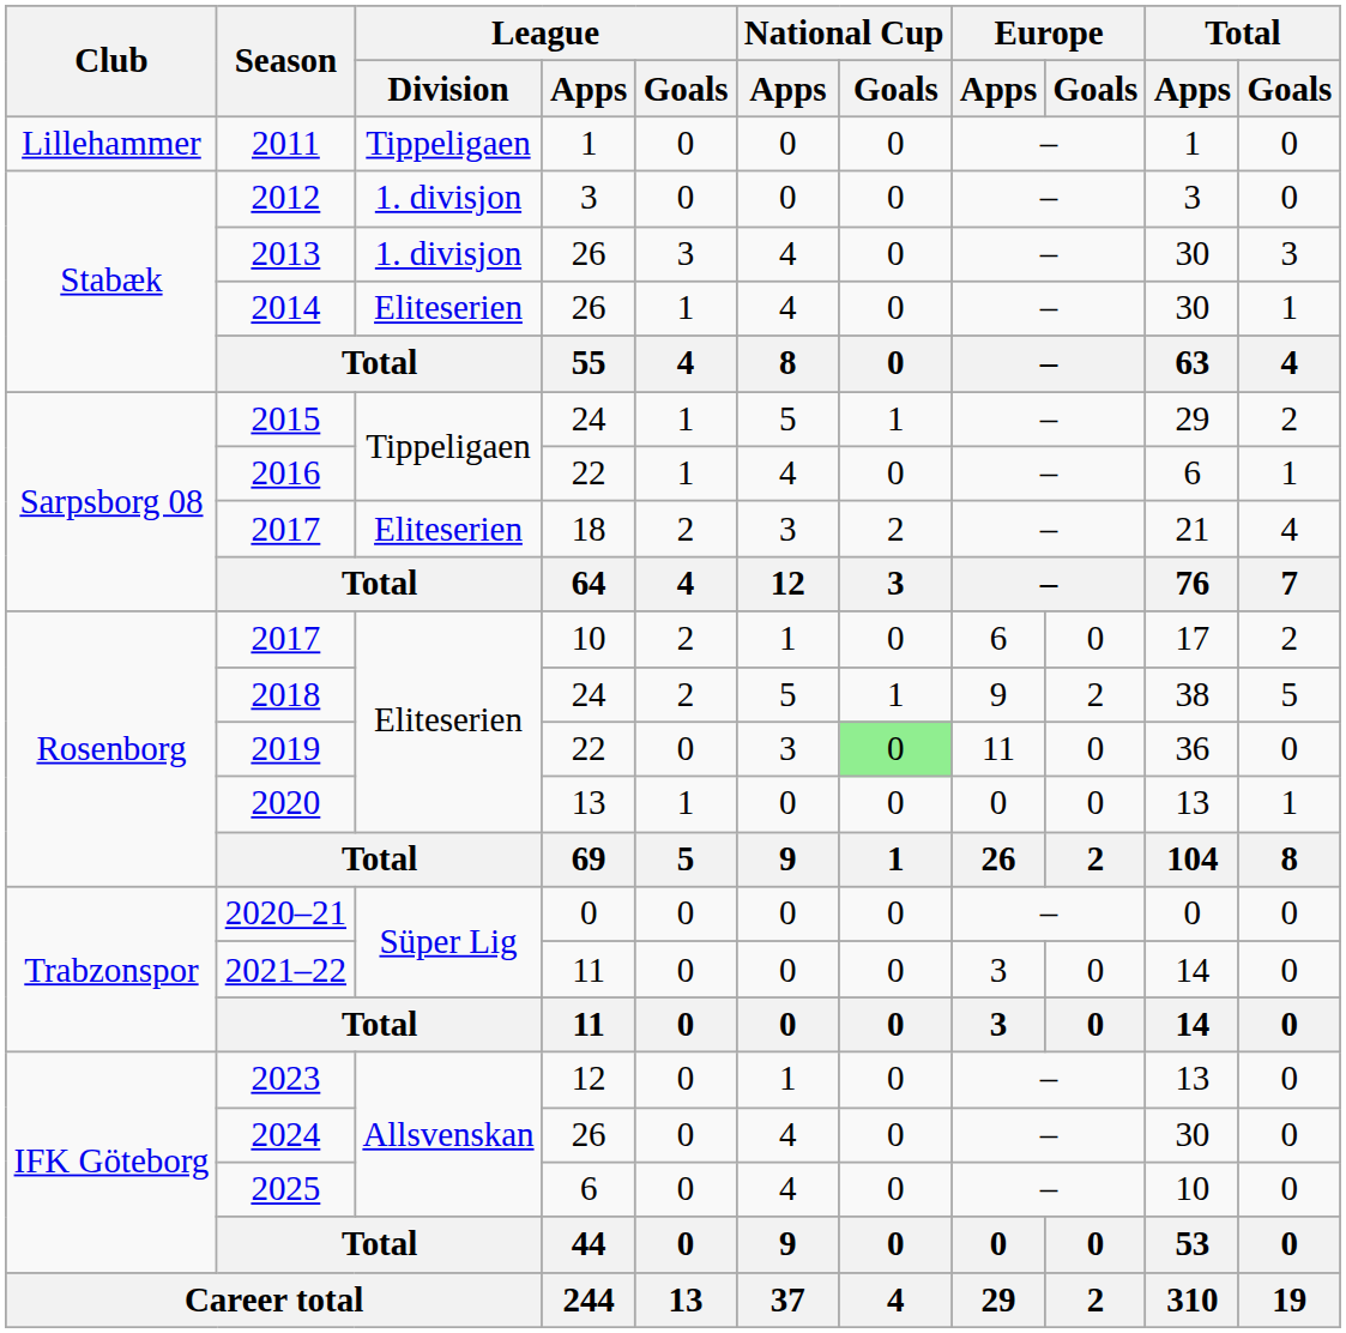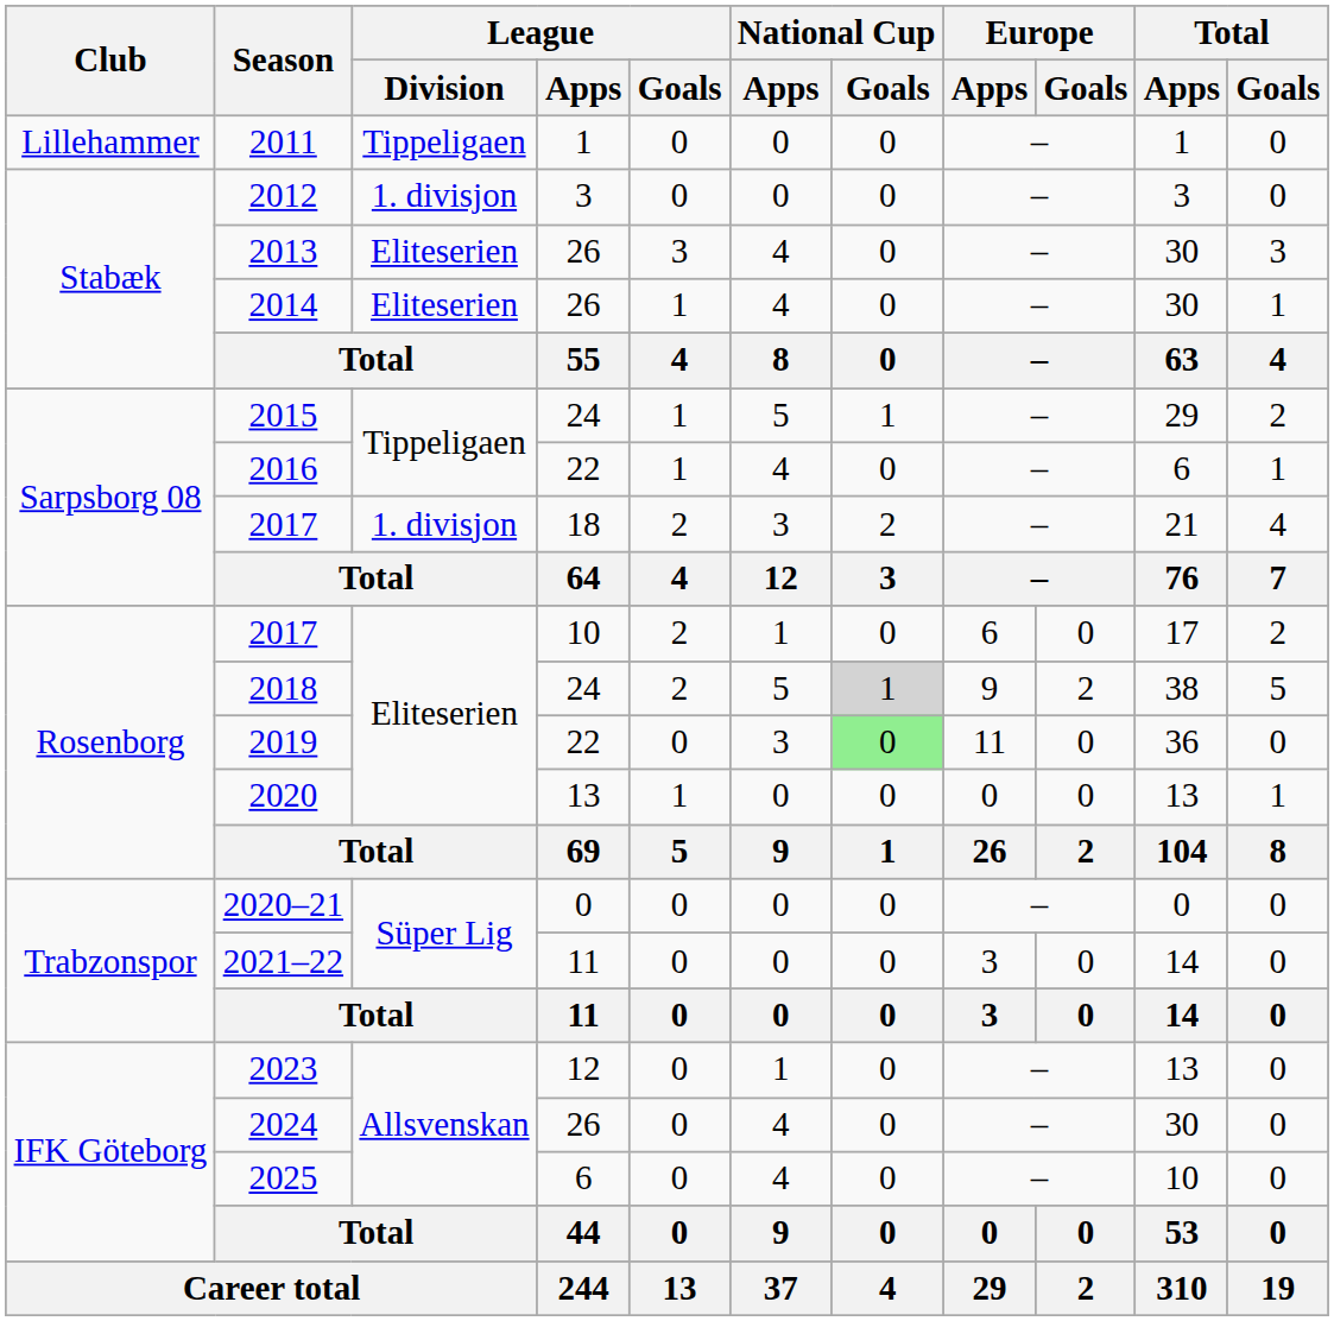 <table class="wikitable" style="text-align: center;">
 <tr>
 <th rowspan="2">Club</th>
 <th rowspan="2">Season</th>
 <th colspan="3">League</th>
 <th colspan="2">National Cup</th>
 <th colspan="2">Europe</th>
 <th colspan="2">Total</th>
 </tr>
 <tr>
 <th>Division</th>
 <th>Apps</th>
 <th>Goals</th>
 <th>Apps</th>
 <th>Goals</th>
 <th>Apps</th>
 <th>Goals</th>
 <th>Apps</th>
 <th>Goals</th>
 </tr>
 <tr>
 <td><a href='#'>Lillehammer</a></td>
 <td><a href='#'>2011</a></td>
 <td><a href='#'>Tippeligaen</a></td>
 <td>1</td>
 <td>0</td>
 <td>0</td>
 <td>0</td>
 <td colspan="2">–</td>
 <td>1</td>
 <td>0</td>
 </tr>
 <tr>
 <td rowspan="4"><a href='#'>Stabæk</a></td>
 <td><a href='#'>2012</a></td>
 <td><a href='#'>1. divisjon</a></td>
 <td>3</td>
 <td>0</td>
 <td>0</td>
 <td>0</td>
 <td colspan="2">–</td>
 <td>3</td>
 <td>0</td>
 </tr>
 <tr>
 <td><a href='#'>2013</a></td>
-<td><a href='#'>1. divisjon</a></td>
+<td><a href='#'>Eliteserien</a></td>
 <td>26</td>
 <td>3</td>
 <td>4</td>
 <td>0</td>
 <td colspan="2">–</td>
 <td>30</td>
 <td>3</td>
 </tr>
 <tr>
 <td><a href='#'>2014</a></td>
 <td><a href='#'>Eliteserien</a></td>
 <td>26</td>
 <td>1</td>
 <td>4</td>
 <td>0</td>
 <td colspan="2">–</td>
 <td>30</td>
 <td>1</td>
 </tr>
 <tr>
 <th colspan="2">Total</th>
 <th>55</th>
 <th>4</th>
 <th>8</th>
 <th>0</th>
 <th colspan="2">–</th>
 <th>63</th>
 <th>4</th>
 </tr>
 <tr>
 <td rowspan="4"><a href='#'>Sarpsborg 08</a></td>
 <td><a href='#'>2015</a></td>
 <td rowspan="2">Tippeligaen</td>
 <td>24</td>
 <td>1</td>
 <td>5</td>
 <td>1</td>
 <td colspan="2">–</td>
 <td>29</td>
 <td>2</td>
 </tr>
 <tr>
 <td><a href='#'>2016</a></td>
 <td>22</td>
 <td>1</td>
 <td>4</td>
 <td>0</td>
 <td colspan="2">–</td>
 <td>6</td>
 <td>1</td>
 </tr>
 <tr>
 <td><a href='#'>2017</a></td>
-<td><a href='#'>Eliteserien</a></td>
+<td><a href='#'>1. divisjon</a></td>
 <td>18</td>
 <td>2</td>
 <td>3</td>
 <td>2</td>
 <td colspan="2">–</td>
 <td>21</td>
 <td>4</td>
 </tr>
 <tr>
 <th colspan="2">Total</th>
 <th>64</th>
 <th>4</th>
 <th>12</th>
 <th>3</th>
 <th colspan="2">–</th>
 <th>76</th>
 <th>7</th>
 </tr>
 <tr>
 <td rowspan="5"><a href='#'>Rosenborg</a></td>
 <td><a href='#'>2017</a></td>
 <td rowspan="4">Eliteserien</td>
 <td>10</td>
 <td>2</td>
 <td>1</td>
 <td>0</td>
 <td>6</td>
 <td>0</td>
 <td>17</td>
 <td>2</td>
 </tr>
 <tr>
 <td><a href='#'>2018</a></td>
 <td>24</td>
 <td>2</td>
 <td>5</td>
-<td>1</td>
+<td style="background: lightgrey;">1</td>
 <td>9</td>
 <td>2</td>
 <td>38</td>
 <td>5</td>
 </tr>
 <tr>
 <td><a href='#'>2019</a></td>
 <td>22</td>
 <td>0</td>
 <td>3</td>
 <td style="background: lightgreen;">0</td>
 <td>11</td>
 <td>0</td>
 <td>36</td>
 <td>0</td>
 </tr>
 <tr>
 <td><a href='#'>2020</a></td>
 <td>13</td>
 <td>1</td>
 <td>0</td>
 <td>0</td>
 <td>0</td>
 <td>0</td>
 <td>13</td>
 <td>1</td>
 </tr>
 <tr>
 <th colspan="2">Total</th>
 <th>69</th>
 <th>5</th>
 <th>9</th>
 <th>1</th>
 <th>26</th>
 <th>2</th>
 <th>104</th>
 <th>8</th>
 </tr>
 <tr>
 <td rowspan="3"><a href='#'>Trabzonspor</a></td>
 <td><a href='#'>2020–21</a></td>
 <td rowspan="2"><a href='#'>Süper Lig</a></td>
 <td>0</td>
 <td>0</td>
 <td>0</td>
 <td>0</td>
 <td colspan="2">–</td>
 <td>0</td>
 <td>0</td>
 </tr>
 <tr>
 <td><a href='#'>2021–22</a></td>
 <td>11</td>
 <td>0</td>
 <td>0</td>
 <td>0</td>
 <td>3</td>
 <td>0</td>
 <td>14</td>
 <td>0</td>
 </tr>
 <tr>
 <th colspan="2">Total</th>
 <th>11</th>
 <th>0</th>
 <th>0</th>
 <th>0</th>
 <th>3</th>
 <th>0</th>
 <th>14</th>
 <th>0</th>
 </tr>
 <tr>
 <td rowspan="4"><a href='#'>IFK Göteborg</a></td>
 <td><a href='#'>2023</a></td>
 <td rowspan="3"><a href='#'>Allsvenskan</a></td>
 <td>12</td>
 <td>0</td>
 <td>1</td>
 <td>0</td>
 <td colspan="2">–</td>
 <td>13</td>
 <td>0</td>
 </tr>
 <tr>
 <td><a href='#'>2024</a></td>
 <td>26</td>
 <td>0</td>
 <td>4</td>
 <td>0</td>
 <td colspan="2">–</td>
 <td>30</td>
 <td>0</td>
 </tr>
 <tr>
 <td><a href='#'>2025</a></td>
 <td>6</td>
 <td>0</td>
 <td>4</td>
 <td>0</td>
 <td colspan="2">–</td>
 <td>10</td>
 <td>0</td>
 </tr>
 <tr>
 <th colspan="2">Total</th>
 <th>44</th>
 <th>0</th>
 <th>9</th>
 <th>0</th>
 <th>0</th>
 <th>0</th>
 <th>53</th>
 <th>0</th>
 </tr>
 <tr>
 <th colspan="3">Career total</th>
 <th>244</th>
 <th>13</th>
 <th>37</th>
 <th>4</th>
 <th>29</th>
 <th>2</th>
 <th>310</th>
 <th>19</th>
 </tr>
 </table>
